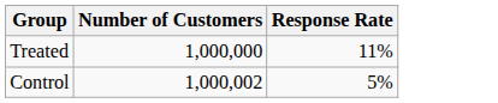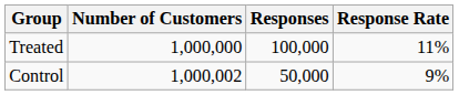 <table class="wikitable">
 <tr>
 <th>Group</th>
 <th>Number of Customers</th>
+<th>Responses</th>
 <th>Response Rate</th>
 </tr>
 <tr>
 <td>Treated</td>
 <td align="right">1,000,000</td>
+<td align="right">100,000</td>
 <td align="right">11%</td>
 </tr>
 <tr>
 <td>Control</td>
 <td align="right">1,000,002</td>
-<td align="right">5%</td>
+<td align="right">50,000</td>
+<td align="right">9%</td>
 </tr>
 </table>
